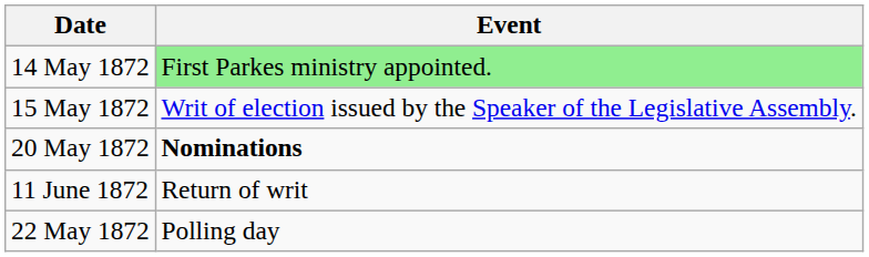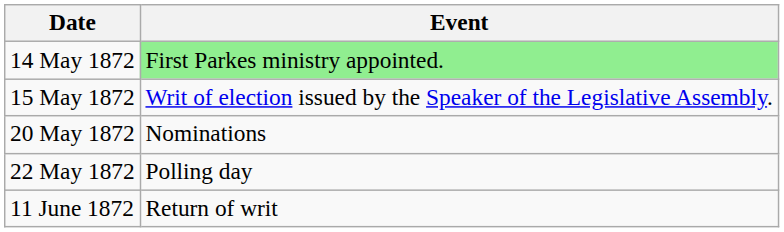 <table class="wikitable">
 <tr>
 <th>Date</th>
 <th>Event</th>
 </tr>
 <tr>
 <td>14 May 1872</td>
 <td style="background: lightgreen;">First Parkes ministry appointed.</td>
 </tr>
 <tr>
 <td>15 May 1872</td>
 <td><a href='#'>Writ of election</a> issued by the <a href='#'>Speaker of the Legislative Assembly</a>.</td>
 </tr>
 <tr>
 <td>20 May 1872</td>
-<td><strong>Nominations</strong></td>
+<td>Nominations</td>
+</tr>
+<tr>
+<td>22 May 1872</td>
+<td>Polling day</td>
 </tr>
 <tr>
 <td>11 June 1872</td>
 <td>Return of writ</td>
 </tr>
-<tr>
-<td>22 May 1872</td>
-<td>Polling day</td>
-</tr>
 </table>
